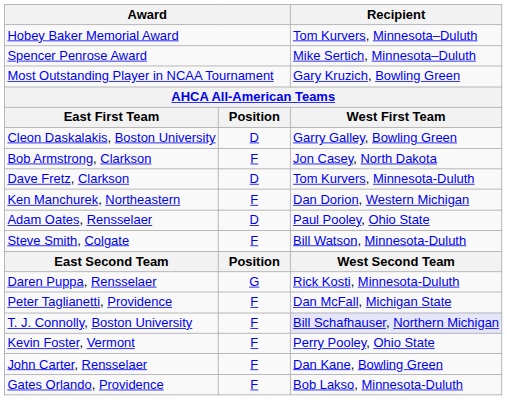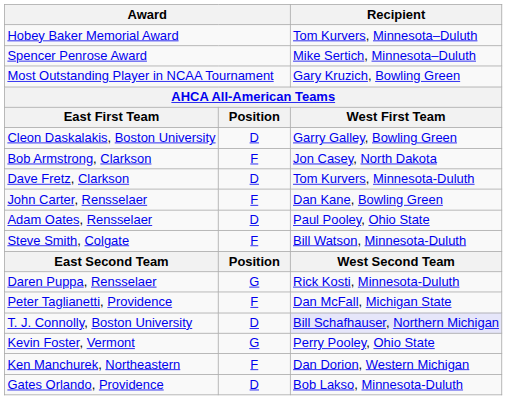 <table class="wikitable">
 <tr>
 <th colspan=2>Award</th>
 <th>Recipient</th>
 </tr>
 <tr>
 <td colspan=2><a href='#'>Hobey Baker Memorial Award</a></td>
 <td><a href='#'>Tom Kurvers</a>, <a href='#'>Minnesota–Duluth</a></td>
 </tr>
 <tr>
 <td colspan=2><a href='#'>Spencer Penrose Award</a></td>
 <td><a href='#'>Mike Sertich</a>, <a href='#'>Minnesota–Duluth</a></td>
 </tr>
 <tr>
 <td colspan=2><a href='#'>Most Outstanding Player in NCAA Tournament</a></td>
 <td><a href='#'>Gary Kruzich</a>, <a href='#'>Bowling Green</a></td>
 </tr>
 <tr>
 <th colspan=3><a href='#'>AHCA All-American Teams</a></th>
 </tr>
 <tr>
 <th>East First Team</th>
 <th>  Position  </th>
 <th>West First Team</th>
 </tr>
 <tr>
 <td><a href='#'>Cleon Daskalakis</a>, <a href='#'>Boston University</a></td>
 <td align=center><a href='#'>D</a></td>
 <td><a href='#'>Garry Galley</a>, <a href='#'>Bowling Green</a></td>
 </tr>
 <tr>
 <td><a href='#'>Bob Armstrong</a>, <a href='#'>Clarkson</a></td>
 <td align=center><a href='#'>F</a></td>
 <td><a href='#'>Jon Casey</a>, <a href='#'>North Dakota</a></td>
 </tr>
 <tr>
 <td><a href='#'>Dave Fretz</a>, <a href='#'>Clarkson</a></td>
 <td align=center><a href='#'>D</a></td>
 <td><a href='#'>Tom Kurvers</a>, <a href='#'>Minnesota-Duluth</a></td>
 </tr>
 <tr>
-<td><a href='#'>Ken Manchurek</a>, <a href='#'>Northeastern</a></td>
+<td><a href='#'>John Carter</a>, <a href='#'>Rensselaer</a></td>
 <td align=center><a href='#'>F</a></td>
-<td><a href='#'>Dan Dorion</a>, <a href='#'>Western Michigan</a></td>
+<td><a href='#'>Dan Kane</a>, <a href='#'>Bowling Green</a></td>
 </tr>
 <tr>
 <td><a href='#'>Adam Oates</a>, <a href='#'>Rensselaer</a></td>
 <td align=center><a href='#'>D</a></td>
 <td><a href='#'>Paul Pooley</a>, <a href='#'>Ohio State</a></td>
 </tr>
 <tr>
 <td><a href='#'>Steve Smith</a>, <a href='#'>Colgate</a></td>
 <td align=center><a href='#'>F</a></td>
 <td><a href='#'>Bill Watson</a>, <a href='#'>Minnesota-Duluth</a></td>
 </tr>
 <tr>
 <th>East Second Team</th>
 <th>  Position  </th>
 <th>West Second Team</th>
 </tr>
 <tr>
 <td><a href='#'>Daren Puppa</a>, <a href='#'>Rensselaer</a></td>
 <td align=center><a href='#'>G</a></td>
 <td><a href='#'>Rick Kosti</a>, <a href='#'>Minnesota-Duluth</a></td>
 </tr>
 <tr>
 <td><a href='#'>Peter Taglianetti</a>, <a href='#'>Providence</a></td>
 <td align=center><a href='#'>F</a></td>
 <td><a href='#'>Dan McFall</a>, <a href='#'>Michigan State</a></td>
 </tr>
 <tr>
 <td><a href='#'>T. J. Connolly</a>, <a href='#'>Boston University</a></td>
-<td align=center><a href='#'>F</a></td>
+<td align=center><a href='#'>D</a></td>
 <td style="background: lavender;"><a href='#'>Bill Schafhauser</a>, <a href='#'>Northern Michigan</a></td>
 </tr>
 <tr>
 <td><a href='#'>Kevin Foster</a>, <a href='#'>Vermont</a></td>
-<td align=center><a href='#'>F</a></td>
+<td align=center><a href='#'>G</a></td>
 <td><a href='#'>Perry Pooley</a>, <a href='#'>Ohio State</a></td>
 </tr>
 <tr>
-<td><a href='#'>John Carter</a>, <a href='#'>Rensselaer</a></td>
+<td><a href='#'>Ken Manchurek</a>, <a href='#'>Northeastern</a></td>
 <td align=center><a href='#'>F</a></td>
-<td><a href='#'>Dan Kane</a>, <a href='#'>Bowling Green</a></td>
+<td><a href='#'>Dan Dorion</a>, <a href='#'>Western Michigan</a></td>
 </tr>
 <tr>
 <td><a href='#'>Gates Orlando</a>, <a href='#'>Providence</a></td>
-<td align=center><a href='#'>F</a></td>
+<td align=center><a href='#'>D</a></td>
 <td><a href='#'>Bob Lakso</a>, <a href='#'>Minnesota-Duluth</a></td>
 </tr>
 </table>
